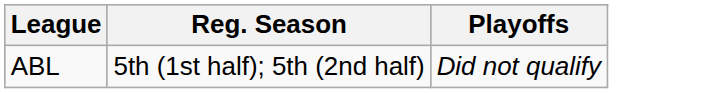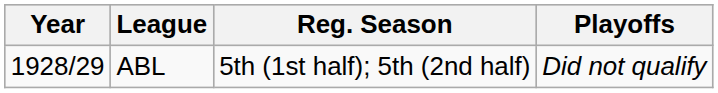 <table class="wikitable">
 <tr>
+<th>Year</th>
 <th>League</th>
 <th>Reg. Season</th>
 <th>Playoffs</th>
 </tr>
 <tr>
+<td>1928/29</td>
 <td>ABL</td>
 <td>5th (1st half); 5th (2nd half)</td>
 <td><em>Did not qualify</em></td>
 </tr>
 </table>
